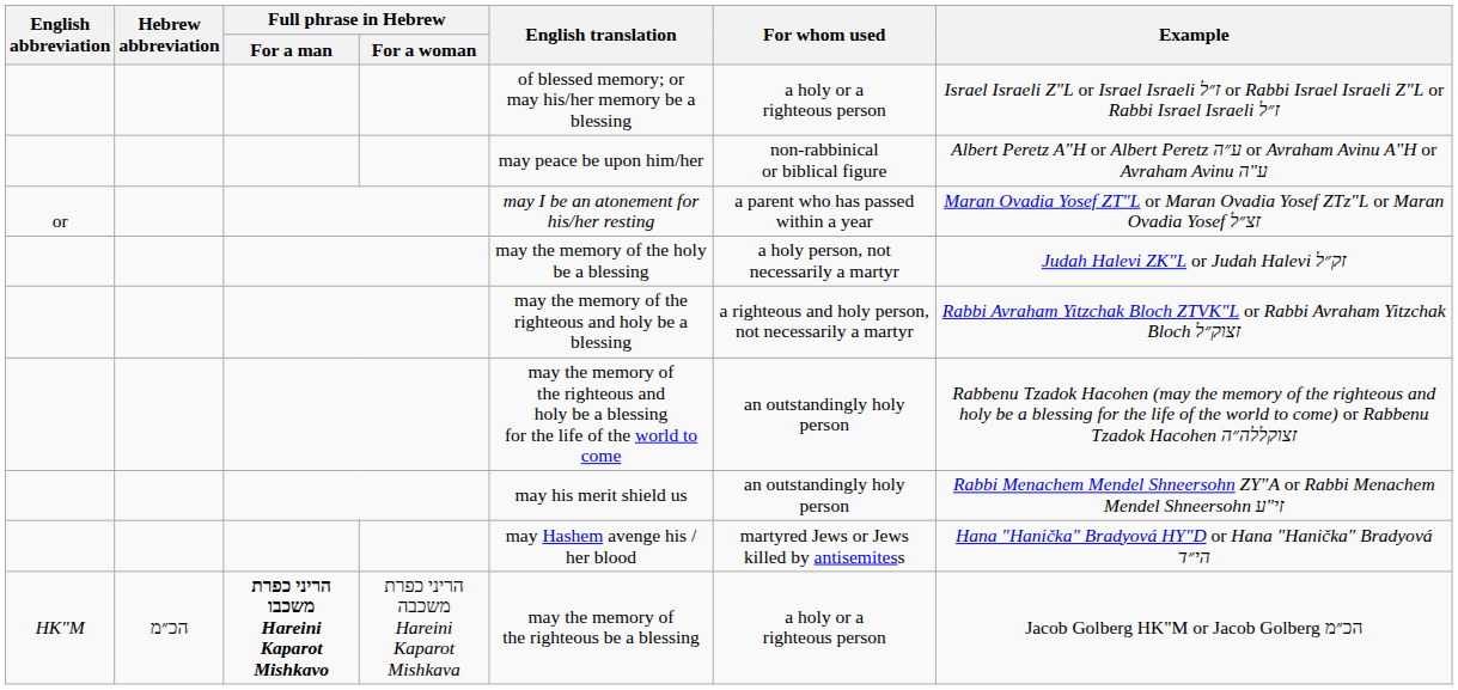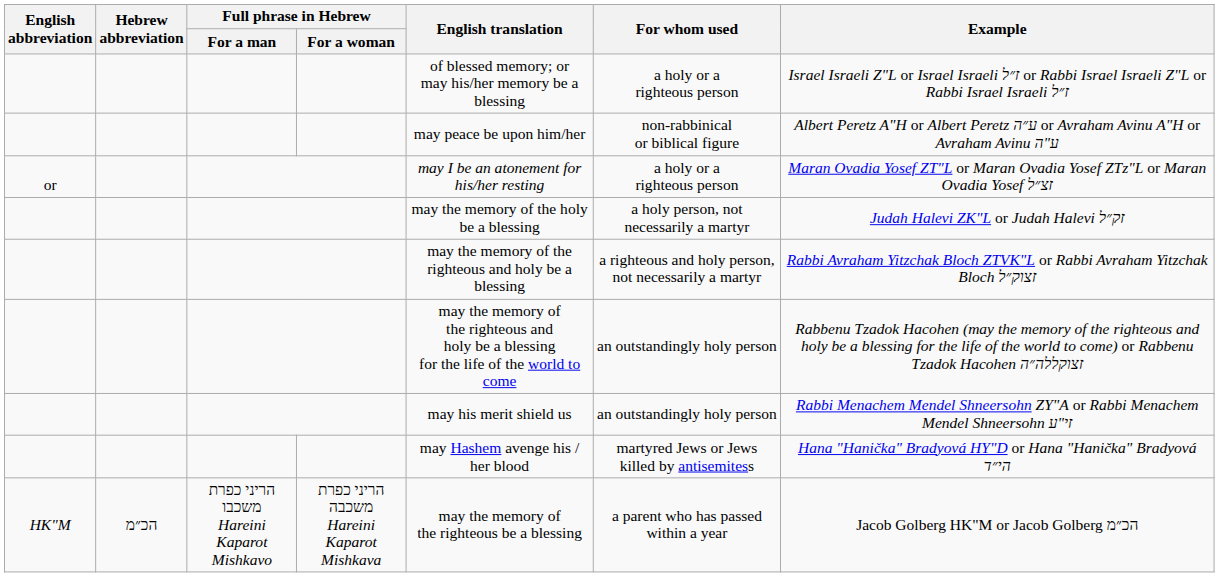 <table class="wikitable">
 <tr>
 <th rowspan="2" align="center">English<br>abbreviation</th>
 <th rowspan="2" align="center">Hebrew<br>abbreviation</th>
 <th colspan="2" align="center">Full phrase in Hebrew</th>
 <th rowspan="2" align="center">English translation</th>
 <th rowspan="2" align="center">For whom used</th>
 <th rowspan="2" align="center">Example</th>
 </tr>
 <tr>
 <th align="center">For a man</th>
 <th align="center">For a woman</th>
 </tr>
 <tr>
 <td align="center"><br></td>
 <td align="center"></td>
 <td align="center"><br></td>
 <td align="center"><br></td>
 <td align="center">of blessed memory; or<br>may his/her memory be a blessing</td>
 <td align="center">a holy or a<br>righteous person</td>
 <td align="center"><em>Israel Israeli Z"L</em> or <em>Israel Israeli ז״ל</em> or <em>Rabbi Israel Israeli Z"L</em> or <em>Rabbi Israel Israeli ז״ל</em></td>
 </tr>
 <tr>
 <td align="center"></td>
 <td align="center"></td>
 <td align="center"><br></td>
 <td align="center"><br></td>
 <td align="center">may peace be upon him/her</td>
 <td align="center">non-rabbinical<br> or biblical figure</td>
 <td align="center"><em>Albert Peretz A"H</em> or <em>Albert Peretz ע״ה</em> or <em>Avraham Avinu A"H</em> or <em>Avraham Avinu ע"ה</em></td>
 </tr>
 <tr>
 <td align="center"><br>or </td>
 <td align="center"></td>
 <td colspan="2" align="center"><br></td>
 <td align="center"><em>may I be an atonement for his/her resting</em></td>
-<td align="center">a parent who has passed within a year</td>
+<td align="center">a holy or a<br>righteous person</td>
 <td align="center"><em><a href='#'>Maran Ovadia Yosef ZT"L</a></em> or <em>Maran Ovadia Yosef ZTz"L</em> or <em>Maran Ovadia Yosef זצ״ל</em></td>
 </tr>
 <tr>
 <td align="center"></td>
 <td align="center"></td>
 <td colspan="2" align="center"><br></td>
 <td align="center">may the memory of the holy be a blessing</td>
 <td align="center">a holy person, not necessarily a martyr</td>
 <td align="center"><em><a href='#'>Judah Halevi ZK"L</a></em> or <em>Judah Halevi זק״ל</em></td>
 </tr>
 <tr>
 <td align="center"></td>
 <td align="center"></td>
 <td colspan="2" align="center"><br></td>
 <td align="center">may the memory of the righteous and holy be a blessing</td>
 <td align="center">a righteous and holy person, not necessarily a martyr</td>
 <td align="center"><em><a href='#'>Rabbi Avraham Yitzchak Bloch ZTVK"L</a></em> or <em>Rabbi Avraham Yitzchak Bloch זצוק״ל</em></td>
 </tr>
 <tr>
 <td align="center"></td>
 <td align="center"></td>
 <td colspan="2" align="center"><br></td>
 <td align="center">may the memory of<br>the righteous and<br>holy be a blessing<br>for the life of the <a href='#'>world to come</a></td>
 <td align="center">an outstandingly holy person</td>
 <td align="center"><em>Rabbenu Tzadok Hacohen (may the memory of the righteous and holy be a blessing for the life of the world to come)</em> or <em>Rabbenu Tzadok Hacohen זצוקללה״ה</em></td>
 </tr>
 <tr>
 <td align="center"></td>
 <td align="center"></td>
 <td colspan="2" align="center"><br></td>
 <td align="center">may his merit shield us</td>
 <td align="center">an outstandingly holy person</td>
 <td align="center"><em><a href='#'>Rabbi Menachem Mendel Shneersohn</a> ZY"A</em> or <em>Rabbi Menachem Mendel Shneersohn זי"ע</em></td>
 </tr>
 <tr>
 <td align="center"></td>
 <td align="center"></td>
 <td align="center"><br></td>
 <td align="center"><br></td>
 <td align="center">may <a href='#'>Hashem</a> avenge his / her blood</td>
 <td align="center">martyred Jews or Jews killed by <a href='#'>antisemites</a>s</td>
 <td align="center"><em><a href='#'>Hana "Hanička" Bradyová HY"D</a></em> or <em>Hana "Hanička" Bradyová הי״ד</em></td>
 </tr>
 <tr>
 <td align="center"><em>HK"M</em></td>
 <td align="center">הכ״מ</td>
-<td align="center"><strong>הריני כפרת משכבו<br><em>Hareini Kaparot Mishkavo</em></strong></td>
+<td align="center">הריני כפרת משכבו<br><em>Hareini Kaparot Mishkavo</em></td>
 <td align="center">הריני כפרת משכבה<br><em>Hareini Kaparot Mishkava</em></td>
 <td align="center">may the memory of<br>the righteous be a blessing</td>
-<td align="center">a holy or a<br>righteous person</td>
+<td align="center">a parent who has passed within a year</td>
 <td align="center">Jacob Golberg HK"M or Jacob Golberg הכ״מ</td>
 </tr>
 </table>
